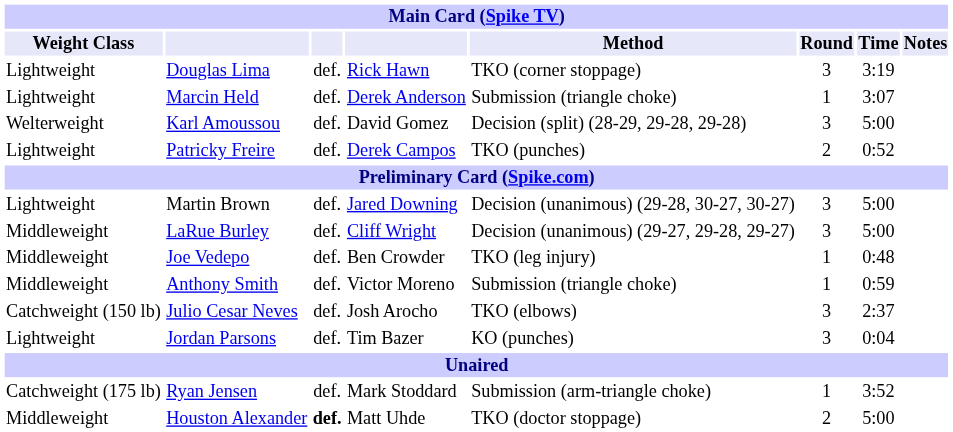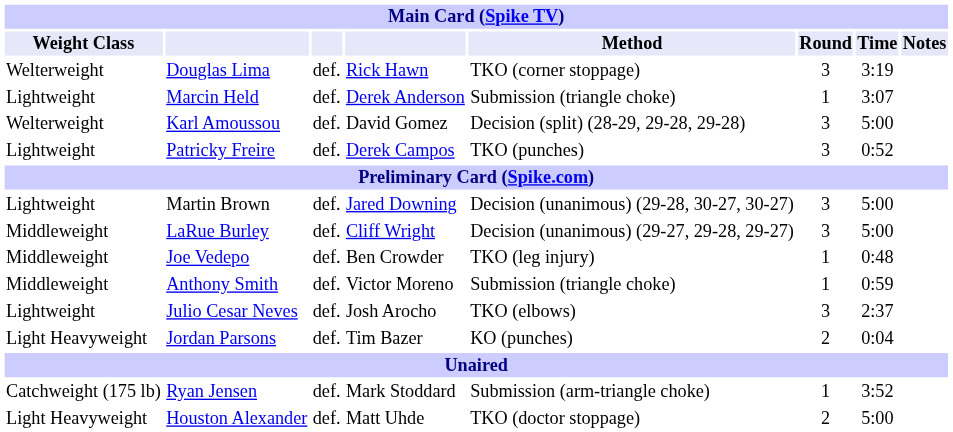 <table class="toccolours" style="font-size: 85%;">
 <tr>
 <th colspan="8" style="background:#ccf; color:navy; text-align:center;"><strong>Main Card (<a href='#'>Spike TV</a>)</strong></th>
 </tr>
 <tr>
 <th style="background:#e6e8fa; color:#000; text-align:center;">Weight Class</th>
 <th style="background:#e6e8fa; color:#000; text-align:center;"></th>
 <th style="background:#e6e8fa; color:#000; text-align:center;"></th>
 <th style="background:#e6e8fa; color:#000; text-align:center;"></th>
 <th style="background:#e6e8fa; color:#000; text-align:center;">Method</th>
 <th style="background:#e6e8fa; color:#000; text-align:center;">Round</th>
 <th style="background:#e6e8fa; color:#000; text-align:center;">Time</th>
 <th style="background:#e6e8fa; color:#000; text-align:center;">Notes</th>
 </tr>
 <tr>
-<td>Lightweight</td>
+<td>Welterweight</td>
 <td><a href='#'>Douglas Lima</a></td>
 <td align=center>def.</td>
 <td><a href='#'>Rick Hawn</a></td>
 <td>TKO (corner stoppage)</td>
 <td align=center>3</td>
 <td align=center>3:19</td>
 <td></td>
 </tr>
 <tr>
 <td>Lightweight</td>
 <td><a href='#'>Marcin Held</a></td>
 <td align=center>def.</td>
 <td><a href='#'>Derek Anderson</a></td>
 <td>Submission (triangle choke)</td>
 <td align=center>1</td>
 <td align=center>3:07</td>
 <td></td>
 </tr>
 <tr>
 <td>Welterweight</td>
 <td><a href='#'>Karl Amoussou</a></td>
 <td align=center>def.</td>
 <td>David Gomez</td>
 <td>Decision (split) (28-29, 29-28, 29-28)</td>
 <td align=center>3</td>
 <td align=center>5:00</td>
 <td></td>
 </tr>
 <tr>
 <td>Lightweight</td>
 <td><a href='#'>Patricky Freire</a></td>
 <td align=center>def.</td>
 <td><a href='#'>Derek Campos</a></td>
 <td>TKO (punches)</td>
-<td align=center>2</td>
+<td align=center>3</td>
 <td align=center>0:52</td>
 <td></td>
 </tr>
 <tr>
 <th colspan="8" style="background:#ccf; color:navy; text-align:center;"><strong>Preliminary Card (<a href='#'>Spike.com</a>)</strong></th>
 </tr>
 <tr>
 <td>Lightweight</td>
 <td>Martin Brown</td>
 <td align=center>def.</td>
 <td><a href='#'>Jared Downing</a></td>
 <td>Decision (unanimous) (29-28, 30-27, 30-27)</td>
 <td align=center>3</td>
 <td align=center>5:00</td>
 <td></td>
 </tr>
 <tr>
 <td>Middleweight</td>
 <td><a href='#'>LaRue Burley</a></td>
 <td align=center>def.</td>
 <td><a href='#'>Cliff Wright</a></td>
 <td>Decision (unanimous) (29-27, 29-28, 29-27)</td>
 <td align=center>3</td>
 <td align=center>5:00</td>
 <td></td>
 </tr>
 <tr>
 <td>Middleweight</td>
 <td><a href='#'>Joe Vedepo</a></td>
 <td align=center>def.</td>
 <td>Ben Crowder</td>
 <td>TKO (leg injury)</td>
 <td align=center>1</td>
 <td align=center>0:48</td>
 <td></td>
 </tr>
 <tr>
 <td>Middleweight</td>
 <td><a href='#'>Anthony Smith</a></td>
 <td align=center>def.</td>
 <td>Victor Moreno</td>
 <td>Submission (triangle choke)</td>
 <td align=center>1</td>
 <td align=center>0:59</td>
 <td></td>
 </tr>
 <tr>
-<td>Catchweight (150 lb)</td>
+<td>Lightweight</td>
 <td><a href='#'>Julio Cesar Neves</a></td>
 <td align=center>def.</td>
 <td>Josh Arocho</td>
 <td>TKO (elbows)</td>
 <td align=center>3</td>
 <td align=center>2:37</td>
 <td></td>
 </tr>
 <tr>
-<td>Lightweight</td>
+<td>Light Heavyweight</td>
 <td><a href='#'>Jordan Parsons</a></td>
 <td align=center>def.</td>
 <td>Tim Bazer</td>
 <td>KO (punches)</td>
-<td align=center>3</td>
+<td align=center>2</td>
 <td align=center>0:04</td>
 <td></td>
 </tr>
 <tr>
 <th colspan="8" style="background:#ccf; color:navy; text-align:center;"><strong>Unaired</strong></th>
 </tr>
 <tr>
 <td>Catchweight (175 lb)</td>
 <td><a href='#'>Ryan Jensen</a></td>
 <td align=center>def.</td>
 <td>Mark Stoddard</td>
 <td>Submission (arm-triangle choke)</td>
 <td align=center>1</td>
 <td align=center>3:52</td>
 <td></td>
 </tr>
 <tr>
-<td>Middleweight</td>
+<td>Light Heavyweight</td>
 <td><a href='#'>Houston Alexander</a></td>
-<td align=center><strong>def.</strong></td>
+<td align=center>def.</td>
 <td>Matt Uhde</td>
 <td>TKO (doctor stoppage)</td>
 <td align=center>2</td>
 <td align=center>5:00</td>
 <td></td>
 </tr>
 </table>
